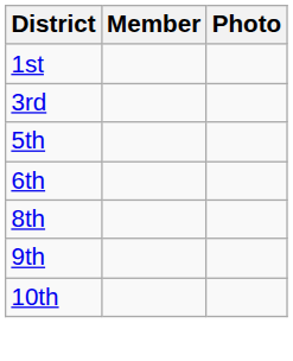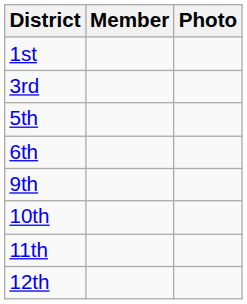 <table class="wikitable sortable">
 <tr>
 <th>District</th>
 <th>Member</th>
 <th>Photo</th>
 </tr>
 <tr>
 <td><a href='#'>1st</a></td>
 <td></td>
 <td></td>
 </tr>
 <tr>
 <td><a href='#'>3rd</a></td>
 <td></td>
 <td></td>
 </tr>
 <tr>
 <td><a href='#'>5th</a></td>
 <td></td>
 <td></td>
 </tr>
 <tr>
 <td><a href='#'>6th</a></td>
 <td></td>
 <td></td>
 </tr>
 <tr>
-<td><a href='#'>8th</a></td>
-<td></td>
-<td></td>
-</tr>
-<tr>
 <td><a href='#'>9th</a></td>
 <td></td>
 <td></td>
 </tr>
 <tr>
 <td><a href='#'>10th</a></td>
 <td></td>
 <td></td>
 </tr>
+<tr>
+<td><a href='#'>11th</a></td>
+<td></td>
+<td></td>
+</tr>
+<tr>
+<td><a href='#'>12th</a></td>
+<td></td>
+<td></td>
+</tr>
 </table>
